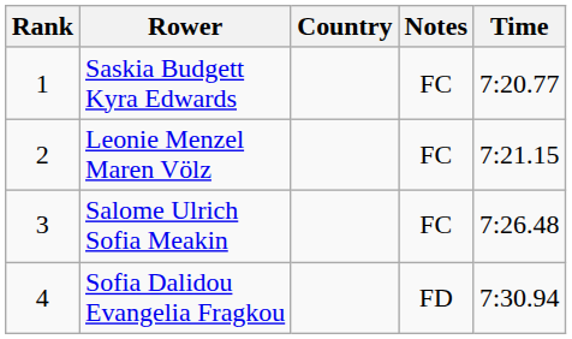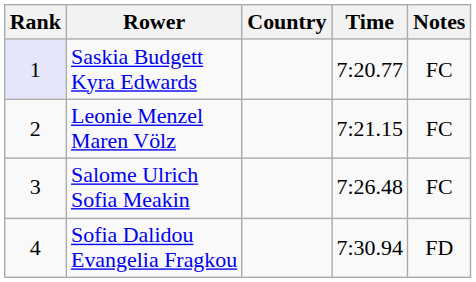 <table class="wikitable" style="text-align:center">
 <tr>
 <th>Rank</th>
 <th>Rower</th>
 <th>Country</th>
+<th>Time</th>
 <th>Notes</th>
-<th>Time</th>
 </tr>
 <tr>
-<td>1</td>
+<td style="background: lavender;">1</td>
 <td align="left"><a href='#'>Saskia Budgett</a><br><a href='#'>Kyra Edwards</a></td>
 <td align="left"></td>
+<td>7:20.77</td>
 <td>FC</td>
-<td>7:20.77</td>
 </tr>
 <tr>
 <td>2</td>
 <td align="left"><a href='#'>Leonie Menzel</a><br><a href='#'>Maren Völz</a></td>
 <td align="left"></td>
+<td>7:21.15</td>
 <td>FC</td>
-<td>7:21.15</td>
 </tr>
 <tr>
 <td>3</td>
 <td align="left"><a href='#'>Salome Ulrich</a><br><a href='#'>Sofia Meakin</a></td>
 <td align="left"></td>
+<td>7:26.48</td>
 <td>FC</td>
-<td>7:26.48</td>
 </tr>
 <tr>
 <td>4</td>
 <td align="left"><a href='#'>Sofia Dalidou</a><br><a href='#'>Evangelia Fragkou</a></td>
 <td align="left"></td>
+<td>7:30.94</td>
 <td>FD</td>
-<td>7:30.94</td>
 </tr>
 </table>
